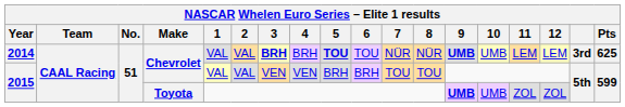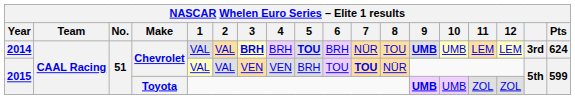 <table class="wikitable" style="text-align:center; font-size:75%">
 <tr>
 <th colspan=21><a href='#'>NASCAR</a> <a href='#'>Whelen Euro Series</a> – Elite 1 results</th>
 </tr>
 <tr>
 <th>Year</th>
 <th>Team</th>
 <th>No.</th>
 <th>Make</th>
 <th>1</th>
 <th>2</th>
 <th>3</th>
 <th>4</th>
 <th>5</th>
 <th>6</th>
 <th>7</th>
 <th>8</th>
 <th>9</th>
 <th>10</th>
 <th>11</th>
 <th>12</th>
 <th></th>
 <th>Pts</th>
 </tr>
 <tr>
 <th><a href='#'>2014</a></th>
 <th rowspan=3><a href='#'>CAAL Racing</a></th>
 <th rowspan=3>51</th>
 <th rowspan=2><a href='#'>Chevrolet</a></th>
 <td style="background-color:#DFDFDF"><a href='#'>VAL</a><br></td>
 <td style="background-color:#FFDF9F"><a href='#'>VAL</a><br></td>
 <td style="background-color:#FFFFBF"><strong><a href='#'>BRH</a></strong><br></td>
 <td style="background-color:#EFCFFF"><a href='#'>BRH</a><br></td>
 <td style="background-color:#DFDFDF"><strong><a href='#'>TOU</a></strong><br></td>
-<td style="background-color:#EFCFFF"><a href='#'>TOU</a><br></td>
+<td style="background-color:#EFCFFF"><a href='#'>BRH</a><br></td>
 <td style="background-color:#FFDF9F"><a href='#'>NÜR</a><br></td>
-<td style="background-color:#FFDF9F"><a href='#'>NÜR</a><br></td>
+<td style="background-color:#FFDF9F"><a href='#'>TOU</a><br></td>
 <td style="background-color:#DFDFDF"><strong><a href='#'>UMB</a></strong><br></td>
 <td style="background-color:#FFFFBF"><a href='#'>UMB</a><br></td>
 <td style="background-color:#FFDF9F"><a href='#'>LEM</a><br></td>
 <td style="background-color:#FFFFBF"><a href='#'>LEM</a><br></td>
 <th>3rd</th>
-<th>625</th>
+<th>624</th>
 </tr>
 <tr>
 <th rowspan=2><a href='#'>2015</a></th>
 <td style="background-color:#FFFFBF"><a href='#'>VAL</a><br></td>
 <td style="background-color:#DFDFDF"><a href='#'>VAL</a><br></td>
 <td style="background-color:#FFDF9F"><a href='#'>VEN</a><br></td>
 <td style="background-color:#DFDFDF"><a href='#'>VEN</a><br></td>
 <td style="background-color:#DFDFDF"><a href='#'>BRH</a><br></td>
-<td style="background-color:#EFCFFF"><a href='#'>BRH</a><br></td>
-<td style="background-color:#FFDF9F"><a href='#'>TOU</a><br></td>
-<td style="background-color:#FFDF9F"><a href='#'>TOU</a><br></td>
+<td style="background-color:#EFCFFF"><a href='#'>TOU</a><br></td>
+<td style="background-color:#FFDF9F"><strong><a href='#'>TOU</a><br></strong></td>
+<td style="background-color:#FFDF9F"><a href='#'>NÜR</a><br></td>
 <td colspan=4></td>
 <th rowspan=2>5th</th>
 <th rowspan=2>599</th>
 </tr>
 <tr>
 <th><a href='#'>Toyota</a></th>
 <td colspan=8></td>
 <td style="background-color:#EFCFFF"><strong><a href='#'>UMB</a><br></strong></td>
 <td style="background-color:#EFCFFF"><a href='#'>UMB</a><br></td>
 <td style="background-color:#DFDFDF"><a href='#'>ZOL</a><br></td>
 <td style="background-color:#DFDFDF"><a href='#'>ZOL</a><br></td>
 </tr>
 </table>
